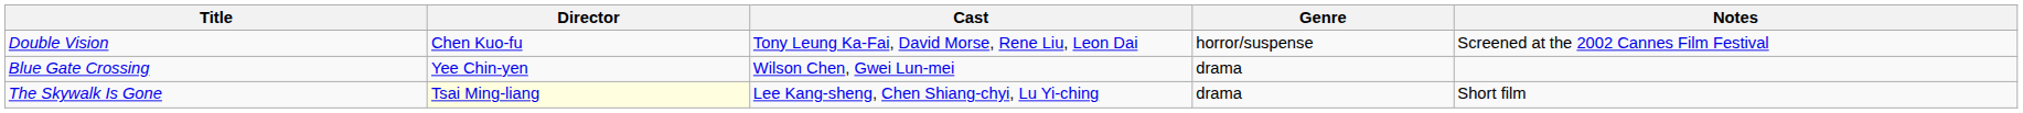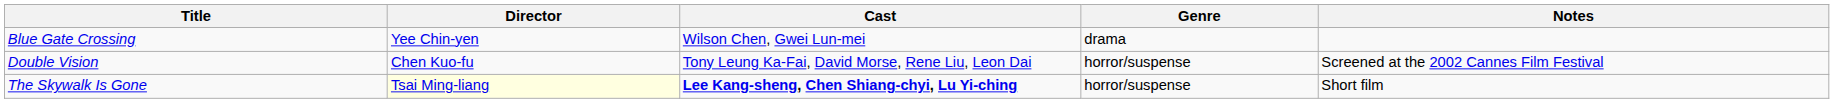 <table class="wikitable" width= "100%">
 <tr>
 <th width=21%>Title</th>
 <th width=16%>Director</th>
 <th width=22%>Cast</th>
 <th width=13%>Genre</th>
 <th width=28%>Notes</th>
 </tr>
 <tr>
+<td><em><a href='#'>Blue Gate Crossing</a></em></td>
+<td><a href='#'>Yee Chin-yen</a></td>
+<td><a href='#'>Wilson Chen</a>, <a href='#'>Gwei Lun-mei</a></td>
+<td>drama</td>
+<td></td>
+</tr>
+<tr>
 <td><em><a href='#'>Double Vision</a></em></td>
 <td><a href='#'>Chen Kuo-fu</a></td>
 <td><a href='#'>Tony Leung Ka-Fai</a>, <a href='#'>David Morse</a>, <a href='#'>Rene Liu</a>, <a href='#'>Leon Dai</a></td>
 <td>horror/suspense</td>
 <td>Screened at the <a href='#'>2002 Cannes Film Festival</a></td>
 </tr>
 <tr>
-<td><em><a href='#'>Blue Gate Crossing</a></em></td>
-<td><a href='#'>Yee Chin-yen</a></td>
-<td><a href='#'>Wilson Chen</a>, <a href='#'>Gwei Lun-mei</a></td>
-<td>drama</td>
-<td></td>
-</tr>
-<tr>
 <td><em><a href='#'>The Skywalk Is Gone</a></em></td>
 <td style="background: lightyellow;"><a href='#'>Tsai Ming-liang</a></td>
-<td><a href='#'>Lee Kang-sheng</a>, <a href='#'>Chen Shiang-chyi</a>, <a href='#'>Lu Yi-ching</a></td>
-<td>drama</td>
+<td><strong><a href='#'>Lee Kang-sheng</a>, <a href='#'>Chen Shiang-chyi</a>, <a href='#'>Lu Yi-ching</a></strong></td>
+<td>horror/suspense</td>
 <td>Short film</td>
 </tr>
 </table>
